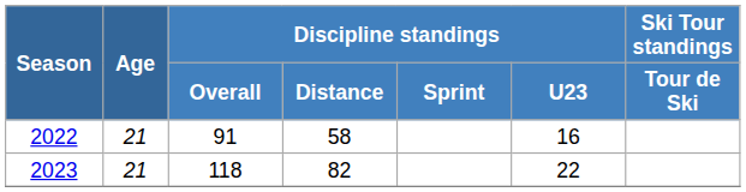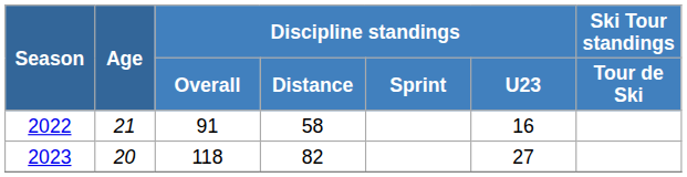 <table class="wikitable" style="font-size:95%; text-align:center; border:grey solid 1px; border-collapse:collapse; background:#ffffff;">
 <tr>
 <th style="background-color:#369; color:white; width:60px;" rowspan="2"> Season </th>
 <th style="background-color:#369; color:white; width:40px;" rowspan="2"> Age </th>
 <th style="background-color:#4180be; color:white;" colspan="4">Discipline standings</th>
 <th style="background-color:#4180be; color:white;" colspan="1">Ski Tour standings</th>
 </tr>
 <tr>
 <th style="background-color:#4180be; color:white; width:75px;">Overall</th>
 <th style="background-color:#4180be; color:white; width:75px;">Distance</th>
 <th style="background-color:#4180be; color:white; width:75px;">Sprint</th>
 <th style="background-color:#4180be; color:white; width:75px;">U23</th>
 <th style="background-color:#4180be; color:white; width:75px;">Tour de<br>Ski</th>
 </tr>
 <tr>
 <td><a href='#'>2022</a></td>
 <td><em>21</em></td>
 <td>91</td>
 <td>58</td>
 <td></td>
 <td>16</td>
 <td></td>
 </tr>
 <tr>
 <td><a href='#'>2023</a></td>
-<td><em>21</em></td>
+<td><em>20</em></td>
 <td>118</td>
 <td>82</td>
 <td></td>
-<td>22</td>
+<td>27</td>
 <td></td>
 </tr>
 <tr>
 </tr>
 </table>
